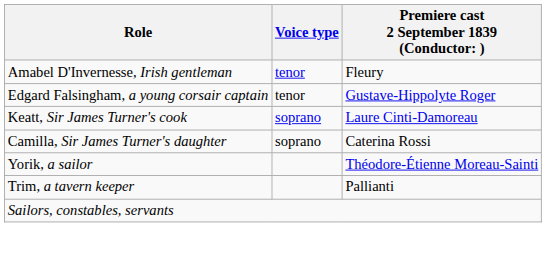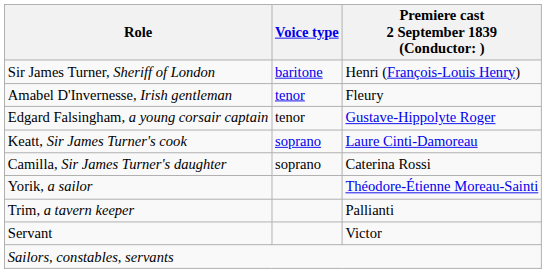 <table class="wikitable">
 <tr>
 <th>Role</th>
 <th><a href='#'>Voice type</a></th>
 <th>Premiere cast<br>2 September 1839<br>(Conductor: )</th>
+</tr>
+<tr>
+<td>Sir James Turner, <em>Sheriff of London</em></td>
+<td><a href='#'>baritone</a></td>
+<td>Henri (<a href='#'>François-Louis Henry</a>)</td>
 </tr>
 <tr>
 <td>Amabel D'Invernesse, <em>Irish gentleman</em></td>
 <td><a href='#'>tenor</a></td>
 <td>Fleury</td>
 </tr>
 <tr>
 <td>Edgard Falsingham, <em>a young corsair captain</em></td>
 <td>tenor</td>
 <td><a href='#'>Gustave-Hippolyte Roger</a></td>
 </tr>
 <tr>
 <td>Keatt, <em>Sir James Turner's cook</em></td>
 <td><a href='#'>soprano</a></td>
 <td><a href='#'>Laure Cinti-Damoreau</a></td>
 </tr>
 <tr>
 <td>Camilla, <em>Sir James Turner's daughter</em></td>
 <td>soprano</td>
 <td>Caterina Rossi</td>
 </tr>
 <tr>
 <td>Yorik, <em>a sailor</em></td>
 <td></td>
 <td><a href='#'>Théodore-Étienne Moreau-Sainti</a></td>
 </tr>
 <tr>
 <td>Trim, <em>a tavern keeper</em></td>
 <td></td>
 <td>Pallianti</td>
 </tr>
 <tr>
+<td>Servant</td>
+<td></td>
+<td>Victor</td>
+</tr>
+<tr>
 <td colspan="3"><em>Sailors, constables, servants</em></td>
 </tr>
 </table>
